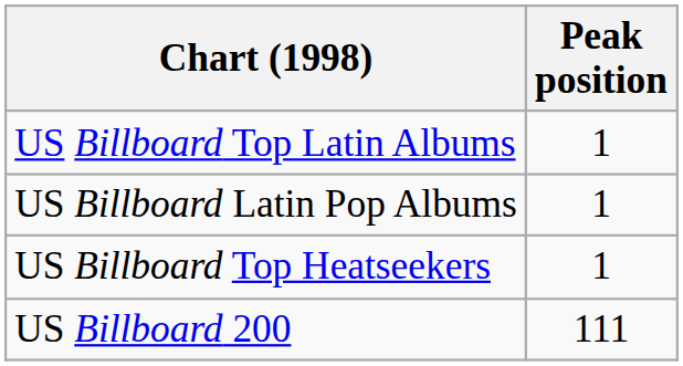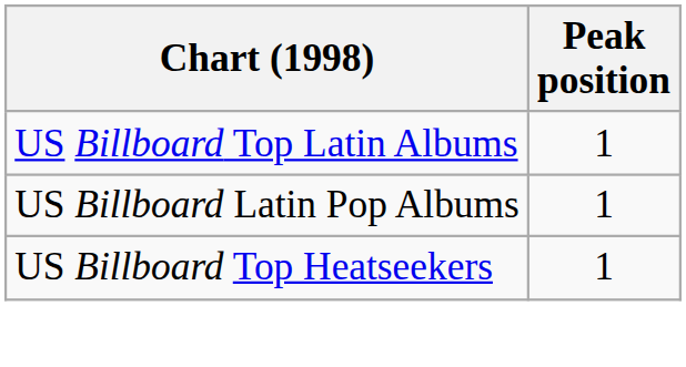 <table class="wikitable">
 <tr>
 <th align="left">Chart (1998)</th>
 <th align="left">Peak<br>position</th>
 </tr>
 <tr>
 <td align="left"><a href='#'>US</a> <a href='#'><em>Billboard</em> Top Latin Albums</a></td>
 <td align="center">1</td>
 </tr>
 <tr>
 <td align="left">US <em>Billboard</em> Latin Pop Albums</td>
 <td align="center">1</td>
 </tr>
 <tr>
 <td align="left">US <em>Billboard</em> <a href='#'>Top Heatseekers</a></td>
 <td align="center">1</td>
 </tr>
-<tr>
-<td align="left">US <a href='#'><em>Billboard</em> 200</a></td>
-<td align="center">111</td>
-</tr>
 </table>
